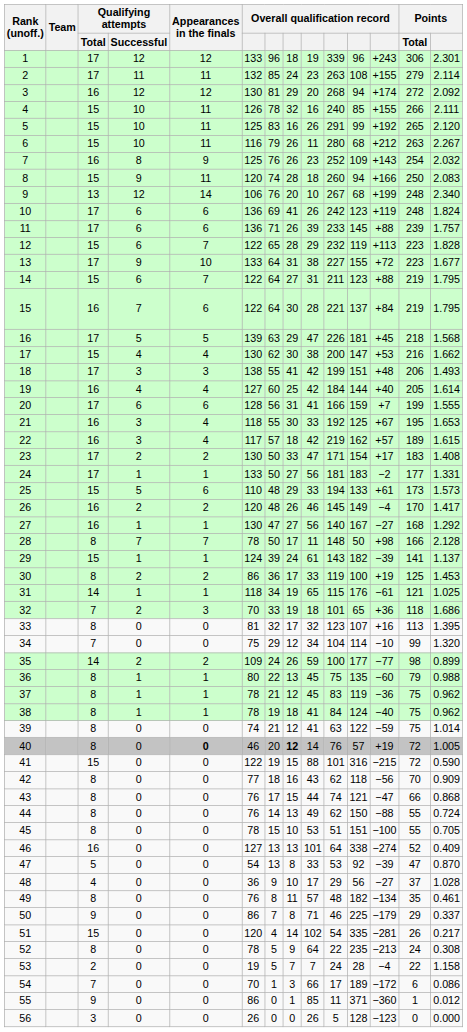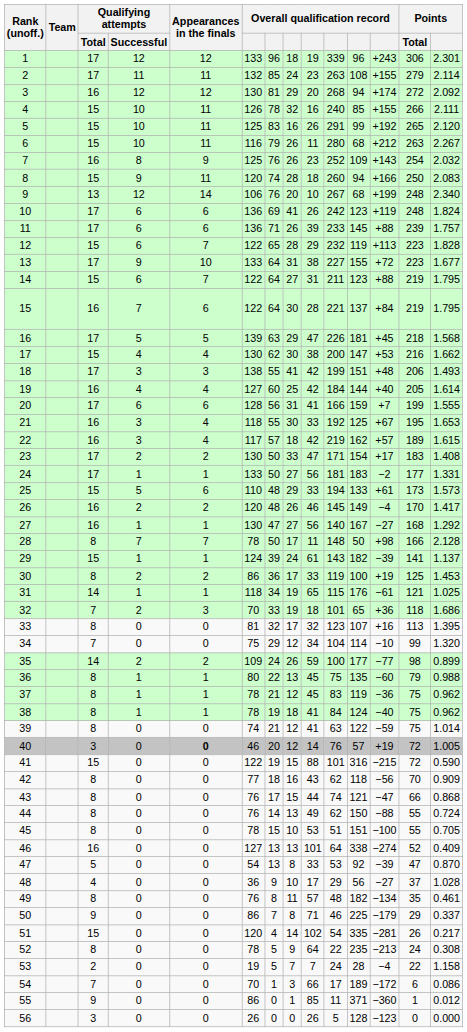 <table class="wikitable sortable" style="text-align:center">
 <tr>
 <th rowspan=2>Rank<br>(unoff.)</th>
 <th rowspan=2>Team</th>
 <th colspan="2">Qualifying attempts</th>
 <th rowspan=2>Appearances<br>in the finals</th>
 <th colspan="7">Overall qualification record</th>
 <th colspan="2">Points</th>
 </tr>
 <tr>
 <th width=20>Total</th>
 <th width=20>Successful</th>
 <th width=20></th>
 <th width=20></th>
 <th width=20></th>
 <th width=20></th>
 <th width=20></th>
 <th width=20></th>
 <th width=20></th>
 <th width=40>Total</th>
 <th width=40></th>
 </tr>
 <tr style="background:#cfc">
 <td>1</td>
 <td align=left></td>
 <td>17</td>
 <td>12</td>
 <td>12</td>
 <td>133</td>
 <td>96</td>
 <td>18</td>
 <td>19</td>
 <td>339</td>
 <td>96</td>
 <td>+243</td>
 <td>306</td>
 <td>2.301</td>
 </tr>
 <tr style="background:#cfc">
 <td>2</td>
 <td align=left><br></td>
 <td>17</td>
 <td>11</td>
 <td>11</td>
 <td>132</td>
 <td>85</td>
 <td>24</td>
 <td>23</td>
 <td>263</td>
 <td>108</td>
 <td>+155</td>
 <td>279</td>
 <td>2.114</td>
 </tr>
 <tr style="background:#cfc">
 <td>3</td>
 <td align=left><br></td>
 <td>16</td>
 <td>12</td>
 <td>12</td>
 <td>130</td>
 <td>81</td>
 <td>29</td>
 <td>20</td>
 <td>268</td>
 <td>94</td>
 <td>+174</td>
 <td>272</td>
 <td>2.092</td>
 </tr>
 <tr style="background:#cfc">
 <td>4</td>
 <td align=left></td>
 <td>15</td>
 <td>10</td>
 <td>11</td>
 <td>126</td>
 <td>78</td>
 <td>32</td>
 <td>16</td>
 <td>240</td>
 <td>85</td>
 <td>+155</td>
 <td>266</td>
 <td>2.111</td>
 </tr>
 <tr style="background:#cfc">
 <td>5</td>
 <td align=left></td>
 <td>15</td>
 <td>10</td>
 <td>11</td>
 <td>125</td>
 <td>83</td>
 <td>16</td>
 <td>26</td>
 <td>291</td>
 <td>99</td>
 <td>+192</td>
 <td>265</td>
 <td>2.120</td>
 </tr>
 <tr style="background:#cfc">
 <td>6</td>
 <td align=left></td>
 <td>15</td>
 <td>10</td>
 <td>11</td>
 <td>116</td>
 <td>79</td>
 <td>26</td>
 <td>11</td>
 <td>280</td>
 <td>68</td>
 <td>+212</td>
 <td>263</td>
 <td>2.267</td>
 </tr>
 <tr style="background:#cfc">
 <td>7</td>
 <td align=left></td>
 <td>16</td>
 <td>8</td>
 <td>9</td>
 <td>125</td>
 <td>76</td>
 <td>26</td>
 <td>23</td>
 <td>252</td>
 <td>109</td>
 <td>+143</td>
 <td>254</td>
 <td>2.032</td>
 </tr>
 <tr style="background:#cfc">
 <td>8</td>
 <td align=left></td>
 <td>15</td>
 <td>9</td>
 <td>11</td>
 <td>120</td>
 <td>74</td>
 <td>28</td>
 <td>18</td>
 <td>260</td>
 <td>94</td>
 <td>+166</td>
 <td>250</td>
 <td>2.083</td>
 </tr>
 <tr style="background:#cfc">
 <td>9</td>
 <td align=left><br></td>
 <td>13</td>
 <td>12</td>
 <td>14</td>
 <td>106</td>
 <td>76</td>
 <td>20</td>
 <td>10</td>
 <td>267</td>
 <td>68</td>
 <td>+199</td>
 <td>248</td>
 <td>2.340</td>
 </tr>
 <tr style="background:#cfc">
 <td>10</td>
 <td align=left></td>
 <td>17</td>
 <td>6</td>
 <td>6</td>
 <td>136</td>
 <td>69</td>
 <td>41</td>
 <td>26</td>
 <td>242</td>
 <td>123</td>
 <td>+119</td>
 <td>248</td>
 <td>1.824</td>
 </tr>
 <tr style="background:#cfc">
 <td>11</td>
 <td align=left><br></td>
 <td>17</td>
 <td>6</td>
 <td>6</td>
 <td>136</td>
 <td>71</td>
 <td>26</td>
 <td>39</td>
 <td>233</td>
 <td>145</td>
 <td>+88</td>
 <td>239</td>
 <td>1.757</td>
 </tr>
 <tr style="background:#cfc">
 <td>12</td>
 <td align=left></td>
 <td>15</td>
 <td>6</td>
 <td>7</td>
 <td>122</td>
 <td>65</td>
 <td>28</td>
 <td>29</td>
 <td>232</td>
 <td>119</td>
 <td>+113</td>
 <td>223</td>
 <td>1.828</td>
 </tr>
 <tr style="background:#cfc">
 <td>13</td>
 <td align=left></td>
 <td>17</td>
 <td>9</td>
 <td>10</td>
 <td>133</td>
 <td>64</td>
 <td>31</td>
 <td>38</td>
 <td>227</td>
 <td>155</td>
 <td>+72</td>
 <td>223</td>
 <td>1.677</td>
 </tr>
 <tr style="background:#cfc">
 <td>14</td>
 <td align=left></td>
 <td>15</td>
 <td>6</td>
 <td>7</td>
 <td>122</td>
 <td>64</td>
 <td>27</td>
 <td>31</td>
 <td>211</td>
 <td>123</td>
 <td>+88</td>
 <td>219</td>
 <td>1.795</td>
 </tr>
 <tr style="background:#cfc">
 <td>15</td>
 <td align=left><br><br><br></td>
 <td>16</td>
 <td>7</td>
 <td>6</td>
 <td>122</td>
 <td>64</td>
 <td>30</td>
 <td>28</td>
 <td>221</td>
 <td>137</td>
 <td>+84</td>
 <td>219</td>
 <td>1.795</td>
 </tr>
 <tr style="background:#cfc">
 <td>16</td>
 <td align=left></td>
 <td>17</td>
 <td>5</td>
 <td>5</td>
 <td>139</td>
 <td>63</td>
 <td>29</td>
 <td>47</td>
 <td>226</td>
 <td>181</td>
 <td>+45</td>
 <td>218</td>
 <td>1.568</td>
 </tr>
 <tr style="background:#cfc">
 <td>17</td>
 <td align=left></td>
 <td>15</td>
 <td>4</td>
 <td>4</td>
 <td>130</td>
 <td>62</td>
 <td>30</td>
 <td>38</td>
 <td>200</td>
 <td>147</td>
 <td>+53</td>
 <td>216</td>
 <td>1.662</td>
 </tr>
 <tr style="background:#cfc">
 <td>18</td>
 <td align=left></td>
 <td>17</td>
 <td>3</td>
 <td>3</td>
 <td>138</td>
 <td>55</td>
 <td>41</td>
 <td>42</td>
 <td>199</td>
 <td>151</td>
 <td>+48</td>
 <td>206</td>
 <td>1.493</td>
 </tr>
 <tr style="background:#cfc">
 <td>19</td>
 <td align=left></td>
 <td>16</td>
 <td>4</td>
 <td>4</td>
 <td>127</td>
 <td>60</td>
 <td>25</td>
 <td>42</td>
 <td>184</td>
 <td>144</td>
 <td>+40</td>
 <td>205</td>
 <td>1.614</td>
 </tr>
 <tr style="background:#cfc">
 <td>20</td>
 <td align=left></td>
 <td>17</td>
 <td>6</td>
 <td>6</td>
 <td>128</td>
 <td>56</td>
 <td>31</td>
 <td>41</td>
 <td>166</td>
 <td>159</td>
 <td>+7</td>
 <td>199</td>
 <td>1.555</td>
 </tr>
 <tr style="background:#cfc">
 <td>21</td>
 <td align=left></td>
 <td>16</td>
 <td>3</td>
 <td>4</td>
 <td>118</td>
 <td>55</td>
 <td>30</td>
 <td>33</td>
 <td>192</td>
 <td>125</td>
 <td>+67</td>
 <td>195</td>
 <td>1.653</td>
 </tr>
 <tr style="background:#cfc">
 <td>22</td>
 <td align=left></td>
 <td>16</td>
 <td>3</td>
 <td>4</td>
 <td>117</td>
 <td>57</td>
 <td>18</td>
 <td>42</td>
 <td>219</td>
 <td>162</td>
 <td>+57</td>
 <td>189</td>
 <td>1.615</td>
 </tr>
 <tr style="background:#cfc">
 <td>23</td>
 <td align=left></td>
 <td>17</td>
 <td>2</td>
 <td>2</td>
 <td>130</td>
 <td>50</td>
 <td>33</td>
 <td>47</td>
 <td>171</td>
 <td>154</td>
 <td>+17</td>
 <td>183</td>
 <td>1.408</td>
 </tr>
 <tr style="background:#cfc">
 <td>24</td>
 <td align=left></td>
 <td>17</td>
 <td>1</td>
 <td>1</td>
 <td>133</td>
 <td>50</td>
 <td>27</td>
 <td>56</td>
 <td>181</td>
 <td>183</td>
 <td>−2</td>
 <td>177</td>
 <td>1.331</td>
 </tr>
 <tr style="background:#cfc">
 <td>25</td>
 <td align=left></td>
 <td>15</td>
 <td>5</td>
 <td>6</td>
 <td>110</td>
 <td>48</td>
 <td>29</td>
 <td>33</td>
 <td>194</td>
 <td>133</td>
 <td>+61</td>
 <td>173</td>
 <td>1.573</td>
 </tr>
 <tr style="background:#cfc">
 <td>26</td>
 <td align=left></td>
 <td>16</td>
 <td>2</td>
 <td>2</td>
 <td>120</td>
 <td>48</td>
 <td>26</td>
 <td>46</td>
 <td>145</td>
 <td>149</td>
 <td>−4</td>
 <td>170</td>
 <td>1.417</td>
 </tr>
 <tr style="background:#cfc">
 <td>27</td>
 <td align=left></td>
 <td>16</td>
 <td>1</td>
 <td>1</td>
 <td>130</td>
 <td>47</td>
 <td>27</td>
 <td>56</td>
 <td>140</td>
 <td>167</td>
 <td>−27</td>
 <td>168</td>
 <td>1.292</td>
 </tr>
 <tr style="background:#cfc">
 <td>28</td>
 <td align=left></td>
 <td>8</td>
 <td>7</td>
 <td>7</td>
 <td>78</td>
 <td>50</td>
 <td>17</td>
 <td>11</td>
 <td>148</td>
 <td>50</td>
 <td>+98</td>
 <td>166</td>
 <td>2.128</td>
 </tr>
 <tr style="background:#cfc">
 <td>29</td>
 <td align=left></td>
 <td>15</td>
 <td>1</td>
 <td>1</td>
 <td>124</td>
 <td>39</td>
 <td>24</td>
 <td>61</td>
 <td>143</td>
 <td>182</td>
 <td>−39</td>
 <td>141</td>
 <td>1.137</td>
 </tr>
 <tr style="background:#cfc">
 <td>30</td>
 <td align=left></td>
 <td>8</td>
 <td>2</td>
 <td>2</td>
 <td>86</td>
 <td>36</td>
 <td>17</td>
 <td>33</td>
 <td>119</td>
 <td>100</td>
 <td>+19</td>
 <td>125</td>
 <td>1.453</td>
 </tr>
 <tr style="background:#cfc">
 <td>31</td>
 <td align=left></td>
 <td>14</td>
 <td>1</td>
 <td>1</td>
 <td>118</td>
 <td>34</td>
 <td>19</td>
 <td>65</td>
 <td>115</td>
 <td>176</td>
 <td>−61</td>
 <td>121</td>
 <td>1.025</td>
 </tr>
 <tr style="background:#cfc">
 <td>32</td>
 <td align=left></td>
 <td>7</td>
 <td>2</td>
 <td>3</td>
 <td>70</td>
 <td>33</td>
 <td>19</td>
 <td>18</td>
 <td>101</td>
 <td>65</td>
 <td>+36</td>
 <td>118</td>
 <td>1.686</td>
 </tr>
 <tr>
 <td>33</td>
 <td align=left></td>
 <td>8</td>
 <td>0</td>
 <td>0</td>
 <td>81</td>
 <td>32</td>
 <td>17</td>
 <td>32</td>
 <td>123</td>
 <td>107</td>
 <td>+16</td>
 <td>113</td>
 <td>1.395</td>
 </tr>
 <tr>
 <td>34</td>
 <td align=left></td>
 <td>7</td>
 <td>0</td>
 <td>0</td>
 <td>75</td>
 <td>29</td>
 <td>12</td>
 <td>34</td>
 <td>104</td>
 <td>114</td>
 <td>−10</td>
 <td>99</td>
 <td>1.320</td>
 </tr>
 <tr style="background:#cfc">
 <td>35</td>
 <td align=left></td>
 <td>14</td>
 <td>2</td>
 <td>2</td>
 <td>109</td>
 <td>24</td>
 <td>26</td>
 <td>59</td>
 <td>100</td>
 <td>177</td>
 <td>−77</td>
 <td>98</td>
 <td>0.899</td>
 </tr>
 <tr style="background:#cfc">
 <td>36</td>
 <td align=left></td>
 <td>8</td>
 <td>1</td>
 <td>1</td>
 <td>80</td>
 <td>22</td>
 <td>13</td>
 <td>45</td>
 <td>75</td>
 <td>135</td>
 <td>−60</td>
 <td>79</td>
 <td>0.988</td>
 </tr>
 <tr style="background:#cfc">
 <td>37</td>
 <td align=left></td>
 <td>8</td>
 <td>1</td>
 <td>1</td>
 <td>78</td>
 <td>21</td>
 <td>12</td>
 <td>45</td>
 <td>83</td>
 <td>119</td>
 <td>−36</td>
 <td>75</td>
 <td>0.962</td>
 </tr>
 <tr style="background:#cfc">
 <td>38</td>
 <td align=left><br></td>
 <td>8</td>
 <td>1</td>
 <td>1</td>
 <td>78</td>
 <td>19</td>
 <td>18</td>
 <td>41</td>
 <td>84</td>
 <td>124</td>
 <td>−40</td>
 <td>75</td>
 <td>0.962</td>
 </tr>
 <tr>
 <td>39</td>
 <td align=left></td>
 <td>8</td>
 <td>0</td>
 <td>0</td>
 <td>74</td>
 <td>21</td>
 <td>12</td>
 <td>41</td>
 <td>63</td>
 <td>122</td>
 <td>−59</td>
 <td>75</td>
 <td>1.014</td>
 </tr>
 <tr style="background:#C3C3C3">
 <td>40</td>
 <td align=left></td>
-<td>8</td>
+<td>3</td>
 <td>0</td>
 <td><strong>0</strong></td>
 <td>46</td>
 <td>20</td>
-<td><strong>12</strong></td>
+<td>12</td>
 <td>14</td>
 <td>76</td>
 <td>57</td>
 <td>+19</td>
 <td>72</td>
 <td>1.005</td>
 </tr>
 <tr>
 <td>41</td>
 <td align=left></td>
 <td>15</td>
 <td>0</td>
 <td>0</td>
 <td>122</td>
 <td>19</td>
 <td>15</td>
 <td>88</td>
 <td>101</td>
 <td>316</td>
 <td>−215</td>
 <td>72</td>
 <td>0.590</td>
 </tr>
 <tr>
 <td>42</td>
 <td align=left></td>
 <td>8</td>
 <td>0</td>
 <td>0</td>
 <td>77</td>
 <td>18</td>
 <td>16</td>
 <td>43</td>
 <td>62</td>
 <td>118</td>
 <td>−56</td>
 <td>70</td>
 <td>0.909</td>
 </tr>
 <tr>
 <td>43</td>
 <td align=left></td>
 <td>8</td>
 <td>0</td>
 <td>0</td>
 <td>76</td>
 <td>17</td>
 <td>15</td>
 <td>44</td>
 <td>74</td>
 <td>121</td>
 <td>−47</td>
 <td>66</td>
 <td>0.868</td>
 </tr>
 <tr>
 <td>44</td>
 <td align=left></td>
 <td>8</td>
 <td>0</td>
 <td>0</td>
 <td>76</td>
 <td>14</td>
 <td>13</td>
 <td>49</td>
 <td>62</td>
 <td>150</td>
 <td>−88</td>
 <td>55</td>
 <td>0.724</td>
 </tr>
 <tr>
 <td>45</td>
 <td align=left></td>
 <td>8</td>
 <td>0</td>
 <td>0</td>
 <td>78</td>
 <td>15</td>
 <td>10</td>
 <td>53</td>
 <td>51</td>
 <td>151</td>
 <td>−100</td>
 <td>55</td>
 <td>0.705</td>
 </tr>
 <tr>
 <td>46</td>
 <td align=left></td>
 <td>16</td>
 <td>0</td>
 <td>0</td>
 <td>127</td>
 <td>13</td>
 <td>13</td>
 <td>101</td>
 <td>64</td>
 <td>338</td>
 <td>−274</td>
 <td>52</td>
 <td>0.409</td>
 </tr>
 <tr>
 <td>47</td>
 <td align=left></td>
 <td>5</td>
 <td>0</td>
 <td>0</td>
 <td>54</td>
 <td>13</td>
 <td>8</td>
 <td>33</td>
 <td>53</td>
 <td>92</td>
 <td>−39</td>
 <td>47</td>
 <td>0.870</td>
 </tr>
 <tr>
 <td>48</td>
 <td align=left></td>
 <td>4</td>
 <td>0</td>
 <td>0</td>
 <td>36</td>
 <td>9</td>
 <td>10</td>
 <td>17</td>
 <td>29</td>
 <td>56</td>
 <td>−27</td>
 <td>37</td>
 <td>1.028</td>
 </tr>
 <tr>
 <td>49</td>
 <td align=left></td>
 <td>8</td>
 <td>0</td>
 <td>0</td>
 <td>76</td>
 <td>8</td>
 <td>11</td>
 <td>57</td>
 <td>48</td>
 <td>182</td>
 <td>−134</td>
 <td>35</td>
 <td>0.461</td>
 </tr>
 <tr>
 <td>50</td>
 <td align=left></td>
 <td>9</td>
 <td>0</td>
 <td>0</td>
 <td>86</td>
 <td>7</td>
 <td>8</td>
 <td>71</td>
 <td>46</td>
 <td>225</td>
 <td>−179</td>
 <td>29</td>
 <td>0.337</td>
 </tr>
 <tr>
 <td>51</td>
 <td align=left></td>
 <td>15</td>
 <td>0</td>
 <td>0</td>
 <td>120</td>
 <td>4</td>
 <td>14</td>
 <td>102</td>
 <td>54</td>
 <td>335</td>
 <td>−281</td>
 <td>26</td>
 <td>0.217</td>
 </tr>
 <tr>
 <td>52</td>
 <td align=left></td>
 <td>8</td>
 <td>0</td>
 <td>0</td>
 <td>78</td>
 <td>5</td>
 <td>9</td>
 <td>64</td>
 <td>22</td>
 <td>235</td>
 <td>−213</td>
 <td>24</td>
 <td>0.308</td>
 </tr>
 <tr>
 <td>53</td>
 <td align=left></td>
 <td>2</td>
 <td>0</td>
 <td>0</td>
 <td>19</td>
 <td>5</td>
 <td>7</td>
 <td>7</td>
 <td>24</td>
 <td>28</td>
 <td>−4</td>
 <td>22</td>
 <td>1.158</td>
 </tr>
 <tr>
 <td>54</td>
 <td align=left></td>
 <td>7</td>
 <td>0</td>
 <td>0</td>
 <td>70</td>
 <td>1</td>
 <td>3</td>
 <td>66</td>
 <td>17</td>
 <td>189</td>
 <td>−172</td>
 <td>6</td>
 <td>0.086</td>
 </tr>
 <tr>
 <td>55</td>
 <td align=left></td>
 <td>9</td>
 <td>0</td>
 <td>0</td>
 <td>86</td>
 <td>0</td>
 <td>1</td>
 <td>85</td>
 <td>11</td>
 <td>371</td>
 <td>−360</td>
 <td>1</td>
 <td>0.012</td>
 </tr>
 <tr>
 <td>56</td>
 <td align=left></td>
 <td>3</td>
 <td>0</td>
 <td>0</td>
 <td>26</td>
 <td>0</td>
 <td>0</td>
 <td>26</td>
 <td>5</td>
 <td>128</td>
 <td>−123</td>
 <td>0</td>
 <td>0.000</td>
 </tr>
 </table>
